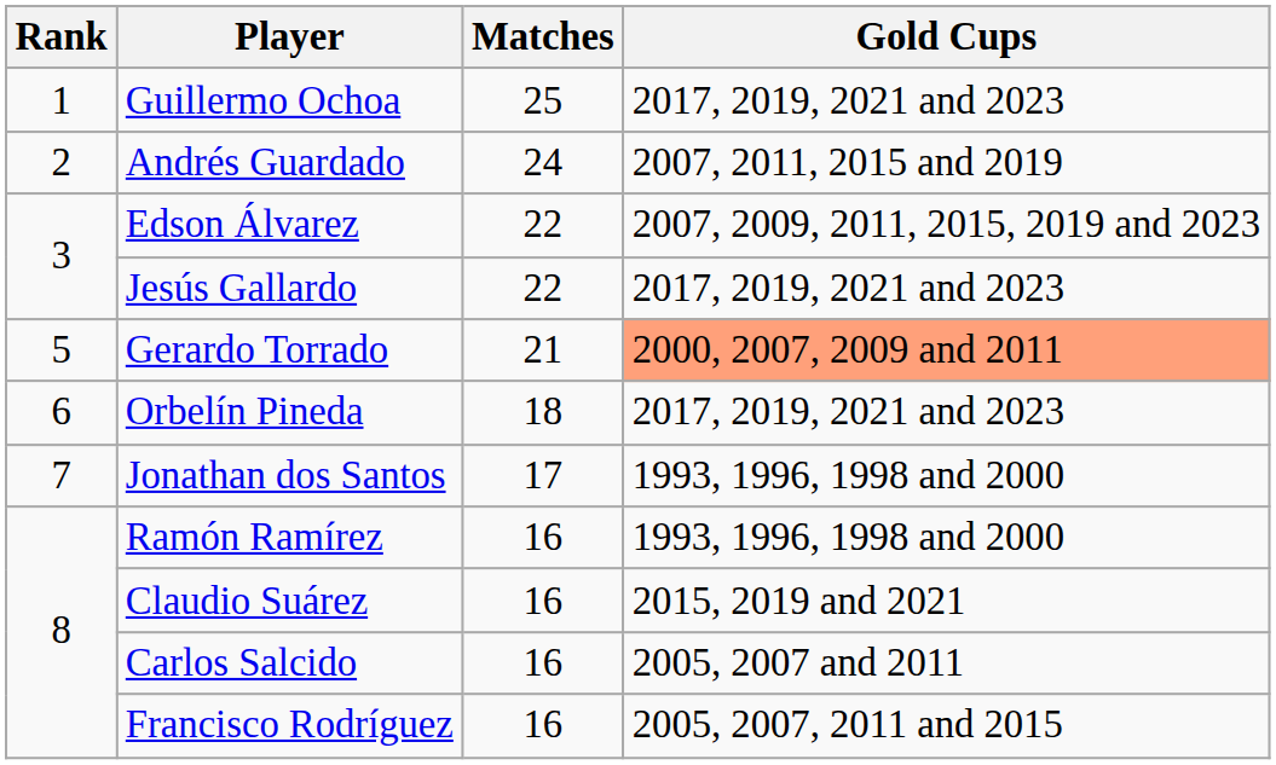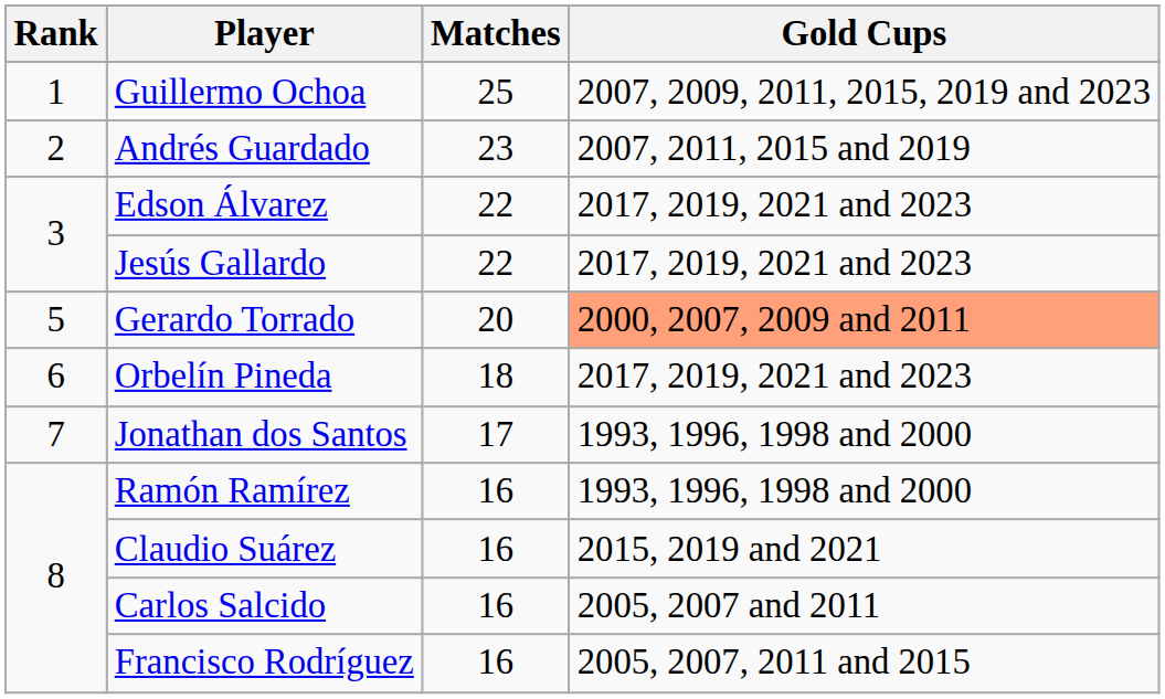 <table class="wikitable" style="text-align: left;">
 <tr>
 <th>Rank</th>
 <th>Player</th>
 <th>Matches</th>
 <th>Gold Cups</th>
 </tr>
 <tr>
 <td align=center>1</td>
 <td><a href='#'>Guillermo Ochoa</a></td>
 <td align=center>25</td>
-<td>2017, 2019, 2021 and 2023</td>
+<td>2007, 2009, 2011, 2015, 2019 and 2023</td>
 </tr>
 <tr>
 <td align=center>2</td>
 <td><a href='#'>Andrés Guardado</a></td>
-<td align=center>24</td>
+<td align=center>23</td>
 <td>2007, 2011, 2015 and 2019</td>
 </tr>
 <tr>
 <td rowspan=2 align=center>3</td>
 <td><a href='#'>Edson Álvarez</a></td>
 <td align=center>22</td>
-<td>2007, 2009, 2011, 2015, 2019 and 2023</td>
+<td>2017, 2019, 2021 and 2023</td>
 </tr>
 <tr>
 <td><a href='#'>Jesús Gallardo</a></td>
 <td align=center>22</td>
 <td>2017, 2019, 2021 and 2023</td>
 </tr>
 <tr>
 <td align=center>5</td>
 <td><a href='#'>Gerardo Torrado</a></td>
-<td align=center>21</td>
+<td align=center>20</td>
 <td style="background: lightsalmon;">2000, 2007, 2009 and 2011</td>
 </tr>
 <tr>
 <td align=center>6</td>
 <td><a href='#'>Orbelín Pineda</a></td>
 <td align=center>18</td>
 <td>2017, 2019, 2021 and 2023</td>
 </tr>
 <tr>
 <td align=center>7</td>
 <td><a href='#'>Jonathan dos Santos</a></td>
 <td align=center>17</td>
 <td>1993, 1996, 1998 and 2000</td>
 </tr>
 <tr>
 <td rowspan=4 align=center>8</td>
 <td><a href='#'>Ramón Ramírez</a></td>
 <td align=center>16</td>
 <td>1993, 1996, 1998 and 2000</td>
 </tr>
 <tr>
 <td><a href='#'>Claudio Suárez</a></td>
 <td align=center>16</td>
 <td>2015, 2019 and 2021</td>
 </tr>
 <tr>
 <td><a href='#'>Carlos Salcido</a></td>
 <td align=center>16</td>
 <td>2005, 2007 and 2011</td>
 </tr>
 <tr>
 <td><a href='#'>Francisco Rodríguez</a></td>
 <td align=center>16</td>
 <td>2005, 2007, 2011 and 2015</td>
 </tr>
 </table>
